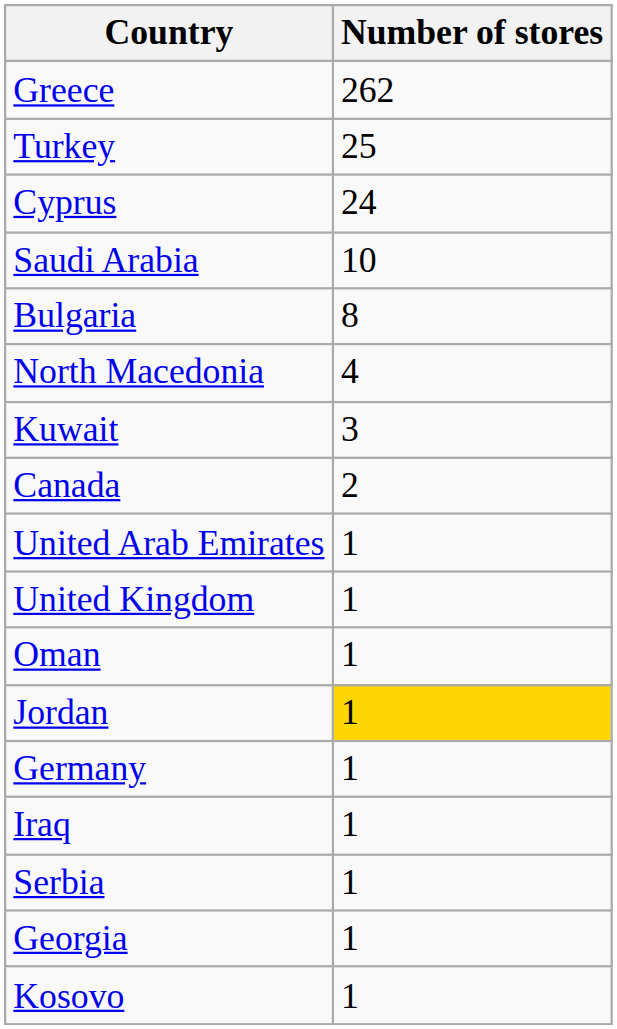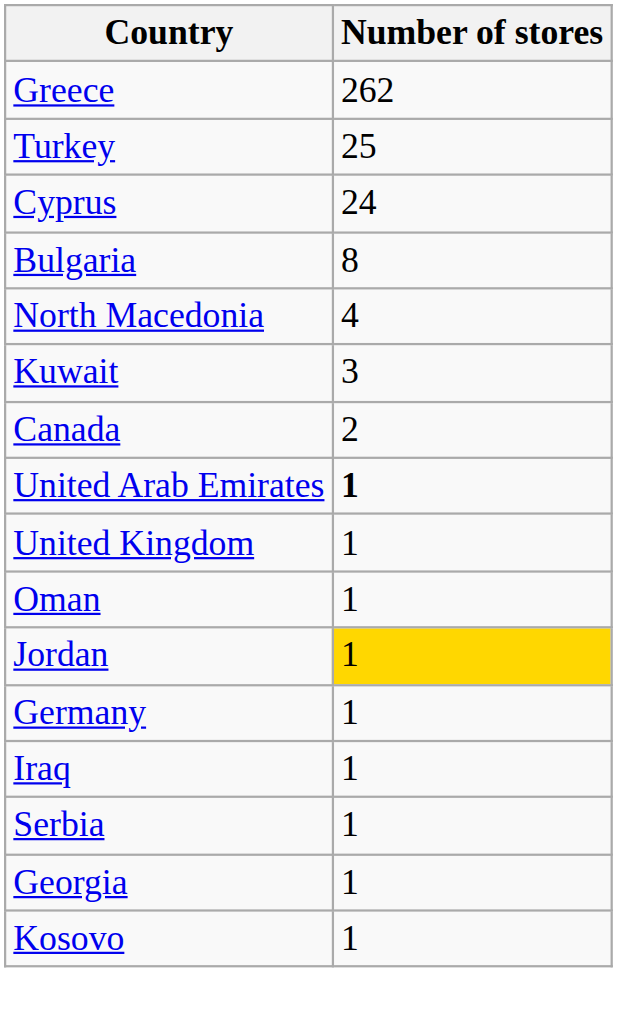 <table class="wikitable sortable">
 <tr>
 <th>Country</th>
 <th data-sort-type="number">Number of stores</th>
 </tr>
 <tr>
 <td> <a href='#'>Greece</a></td>
 <td>262</td>
 </tr>
 <tr>
 <td> <a href='#'>Turkey</a></td>
 <td>25</td>
 </tr>
 <tr>
 <td> <a href='#'>Cyprus</a></td>
 <td>24</td>
-</tr>
-<tr>
-<td> <a href='#'>Saudi Arabia</a></td>
-<td>10</td>
 </tr>
 <tr>
 <td> <a href='#'>Bulgaria</a></td>
 <td>8</td>
 </tr>
 <tr>
 <td> <a href='#'>North Macedonia</a></td>
 <td>4</td>
 </tr>
 <tr>
 <td> <a href='#'>Kuwait</a></td>
 <td>3</td>
 </tr>
 <tr>
 <td> <a href='#'>Canada</a></td>
 <td>2</td>
 </tr>
 <tr>
 <td> <a href='#'>United Arab Emirates</a></td>
-<td>1</td>
+<td><strong>1</strong></td>
 </tr>
 <tr>
 <td> <a href='#'>United Kingdom</a></td>
 <td>1</td>
 </tr>
 <tr>
 <td> <a href='#'>Oman</a></td>
 <td>1</td>
 </tr>
 <tr>
 <td> <a href='#'>Jordan</a></td>
 <td style="background: gold;">1</td>
 </tr>
 <tr>
 <td> <a href='#'>Germany</a></td>
 <td>1</td>
 </tr>
 <tr>
 <td> <a href='#'>Iraq</a></td>
 <td>1</td>
 </tr>
 <tr>
 <td> <a href='#'>Serbia</a></td>
 <td>1</td>
 </tr>
 <tr>
 <td> <a href='#'>Georgia</a></td>
 <td>1</td>
 </tr>
 <tr>
 <td> <a href='#'>Kosovo</a></td>
 <td>1</td>
 </tr>
 </table>
